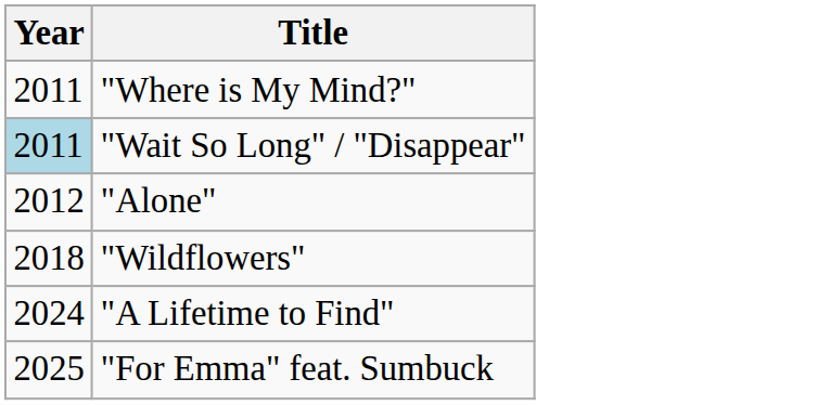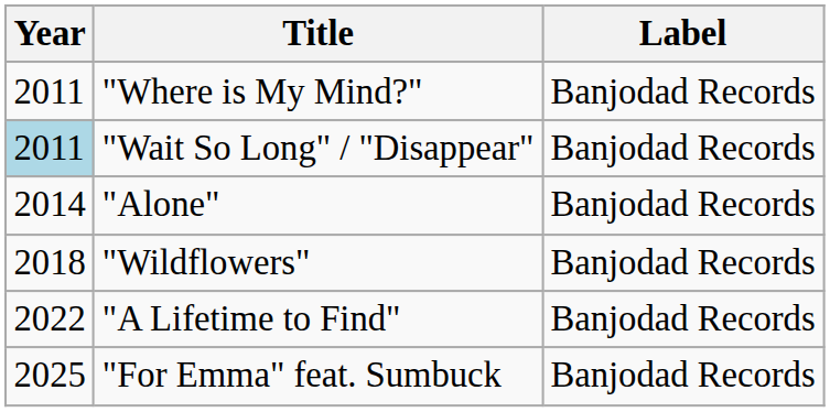 <table class="wikitable">
 <tr>
 <th>Year</th>
 <th>Title</th>
+<th>Label</th>
 </tr>
 <tr>
 <td>2011</td>
 <td>"Where is My Mind?"</td>
+<td>Banjodad Records</td>
 </tr>
 <tr>
 <td style="background: lightblue;">2011</td>
 <td>"Wait So Long" / "Disappear"</td>
+<td>Banjodad Records</td>
 </tr>
 <tr>
-<td>2012</td>
+<td>2014</td>
 <td>"Alone"</td>
+<td>Banjodad Records</td>
 </tr>
 <tr>
 <td>2018</td>
 <td>"Wildflowers"</td>
+<td>Banjodad Records</td>
 </tr>
 <tr>
-<td>2024</td>
+<td>2022</td>
 <td>"A Lifetime to Find"</td>
+<td>Banjodad Records</td>
 </tr>
 <tr>
 <td>2025</td>
 <td>"For Emma" feat. Sumbuck</td>
+<td>Banjodad Records</td>
 </tr>
 </table>
